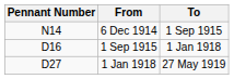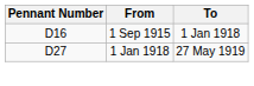 <table class="wikitable" style="text-align:center">
 <tr>
 <th>Pennant Number</th>
 <th>From</th>
 <th>To</th>
-</tr>
-<tr>
-<td>N14</td>
-<td>6 Dec 1914</td>
-<td>1 Sep 1915</td>
 </tr>
 <tr>
 <td>D16</td>
 <td>1 Sep 1915</td>
 <td>1 Jan 1918</td>
 </tr>
 <tr>
 <td>D27</td>
 <td>1 Jan 1918</td>
 <td>27 May 1919</td>
 </tr>
 </table>
